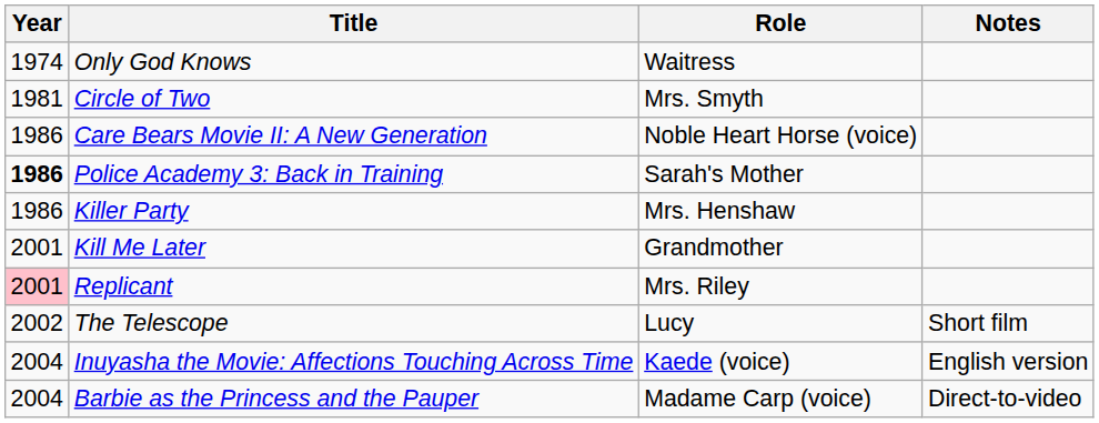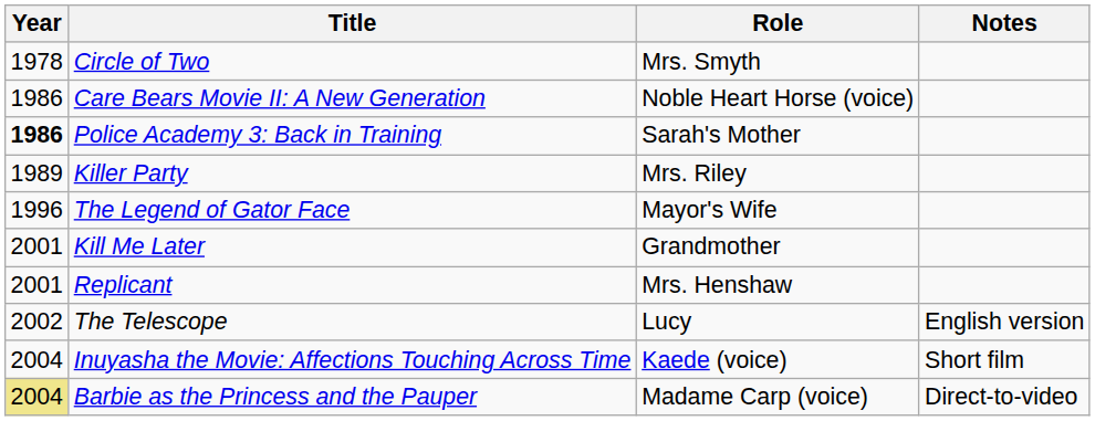 <table class="wikitable sortable">
 <tr>
 <th>Year</th>
 <th>Title</th>
 <th>Role</th>
 <th class="unsortable">Notes</th>
 </tr>
 <tr>
-<td>1974</td>
-<td><em>Only God Knows</em></td>
-<td>Waitress</td>
-<td></td>
-</tr>
-<tr>
-<td>1981</td>
+<td>1978</td>
 <td><em><a href='#'>Circle of Two</a></em></td>
 <td>Mrs. Smyth</td>
 <td></td>
 </tr>
 <tr>
 <td>1986</td>
 <td><em><a href='#'>Care Bears Movie II: A New Generation</a></em></td>
 <td>Noble Heart Horse (voice)</td>
 <td></td>
 </tr>
 <tr>
 <td><strong>1986</strong></td>
 <td><em><a href='#'>Police Academy 3: Back in Training</a></em></td>
 <td>Sarah's Mother</td>
 <td></td>
 </tr>
 <tr>
-<td>1986</td>
+<td>1989</td>
 <td><em><a href='#'>Killer Party</a></em></td>
-<td>Mrs. Henshaw</td>
+<td>Mrs. Riley</td>
+<td></td>
+</tr>
+<tr>
+<td>1996</td>
+<td data-sort-value="Legend of Gator Face, The"><em><a href='#'>The Legend of Gator Face</a></em></td>
+<td>Mayor's Wife</td>
 <td></td>
 </tr>
 <tr>
 <td>2001</td>
 <td><em><a href='#'>Kill Me Later</a></em></td>
 <td>Grandmother</td>
 <td></td>
 </tr>
 <tr>
-<td style="background: pink;">2001</td>
+<td>2001</td>
 <td><em><a href='#'>Replicant</a></em></td>
-<td>Mrs. Riley</td>
+<td>Mrs. Henshaw</td>
 <td></td>
 </tr>
 <tr>
 <td>2002</td>
 <td data-sort-value="Telescope, The"><em>The Telescope</em></td>
 <td>Lucy</td>
-<td>Short film</td>
+<td>English version</td>
 </tr>
 <tr>
 <td>2004</td>
 <td><em><a href='#'>Inuyasha the Movie: Affections Touching Across Time</a></em></td>
 <td><a href='#'>Kaede</a> (voice)</td>
-<td>English version</td>
+<td>Short film</td>
 </tr>
 <tr>
-<td>2004</td>
+<td style="background: khaki;">2004</td>
 <td><em><a href='#'>Barbie as the Princess and the Pauper</a></em></td>
 <td>Madame Carp (voice)</td>
 <td>Direct-to-video</td>
 </tr>
 </table>
